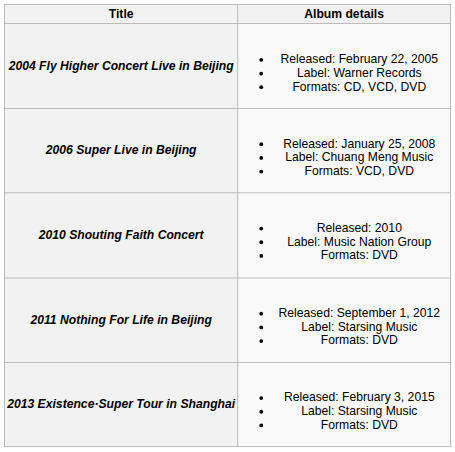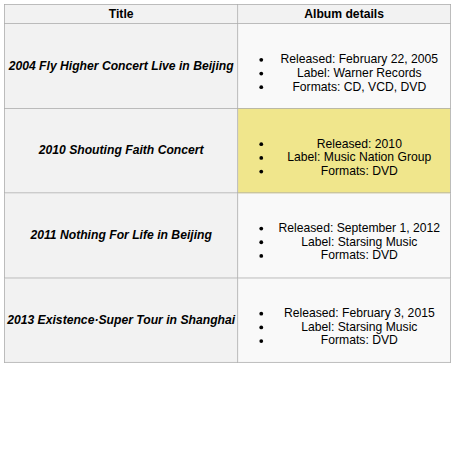 <table class="wikitable plainrowheaders" style="text-align:center;">
 <tr>
 <th rowspan="1">Title</th>
 <th rowspan="1" style="width:17em;">Album details</th>
 </tr>
 <tr>
 <th scope="row"><em>2004 Fly Higher Concert Live in Beijing</em></th>
 <td><br><ul><li>Released: February 22, 2005</li><li>Label: Warner Records</li><li>Formats: CD, VCD, DVD</li></ul></td>
 </tr>
 <tr>
-<th scope="row"><em>2006 Super Live in Beijing</em></th>
-<td><br><ul><li>Released: January 25, 2008</li><li>Label: Chuang Meng Music</li><li>Formats: VCD, DVD</li></ul></td>
-</tr>
-<tr>
 <th scope="row"><em>2010 Shouting Faith Concert</em></th>
-<td><br><ul><li>Released: 2010</li><li>Label: Music Nation Group</li><li>Formats: DVD</li></ul></td>
+<td style="background: khaki;"><br><ul><li>Released: 2010</li><li>Label: Music Nation Group</li><li>Formats: DVD</li></ul></td>
 </tr>
 <tr>
 <th scope="row"><em>2011 Nothing For Life in Beijing</em></th>
 <td><br><ul><li>Released: September 1, 2012</li><li>Label: Starsing Music</li><li>Formats: DVD</li></ul></td>
 </tr>
 <tr>
 <th scope="row"><em>2013 Existence·Super Tour in Shanghai</em></th>
 <td><br><ul><li>Released: February 3, 2015</li><li>Label: Starsing Music</li><li>Formats: DVD</li></ul></td>
 </tr>
 </table>
